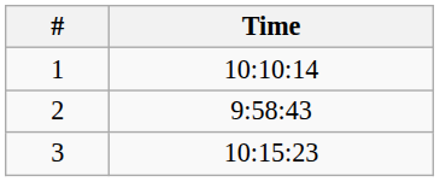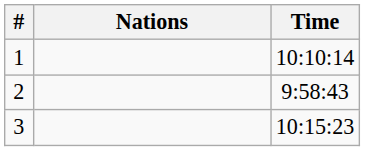 <table class="wikitable" style="text-align:center;">
 <tr>
 <th width=8%>#</th>
+<th width=67%>Nations</th>
 <th width=25%>Time</th>
 </tr>
 <tr>
 <td>1</td>
+<td align="left"></td>
 <td>10:10:14</td>
 </tr>
 <tr>
 <td>2</td>
+<td align="left"></td>
 <td>9:58:43</td>
 </tr>
 <tr>
 <td>3</td>
+<td align="left"></td>
 <td>10:15:23</td>
 </tr>
 </table>
